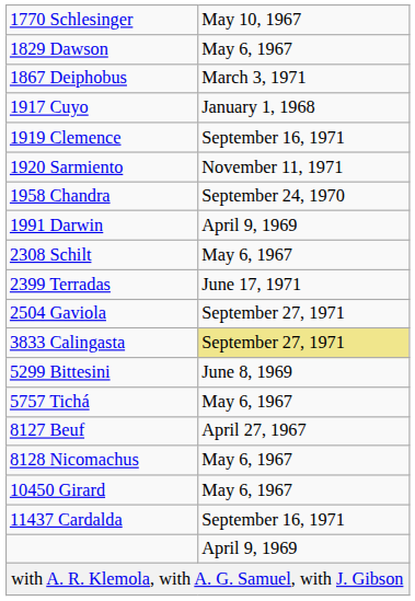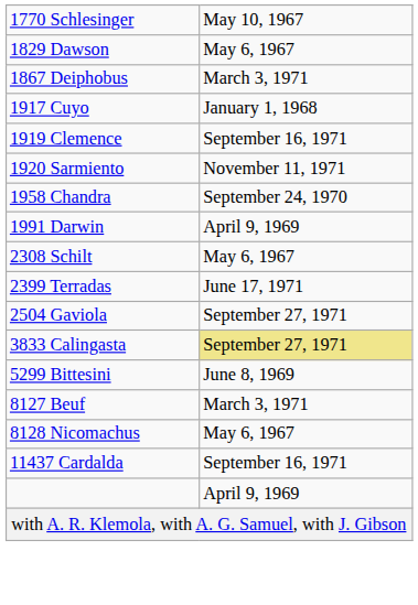 <table class="wikitable" align="right" style="margin: 1em; margin-top: 0; font-size: 0.9em;">
 <tr>
 <td><a href='#'>1770 Schlesinger</a> </td>
 <td>May 10, 1967</td>
 </tr>
 <tr>
 <td><a href='#'>1829 Dawson</a> </td>
 <td>May 6, 1967</td>
 </tr>
 <tr>
 <td><a href='#'>1867 Deiphobus</a></td>
 <td>March 3, 1971</td>
 </tr>
 <tr>
 <td><a href='#'>1917 Cuyo</a> </td>
 <td>January 1, 1968</td>
 </tr>
 <tr>
 <td><a href='#'>1919 Clemence</a> </td>
 <td>September 16, 1971</td>
 </tr>
 <tr>
 <td><a href='#'>1920 Sarmiento</a> </td>
 <td>November 11, 1971</td>
 </tr>
 <tr>
 <td><a href='#'>1958 Chandra</a></td>
 <td>September 24, 1970</td>
 </tr>
 <tr>
 <td><a href='#'>1991 Darwin</a> </td>
 <td>April 9, 1969</td>
 </tr>
 <tr>
 <td><a href='#'>2308 Schilt</a> </td>
 <td>May 6, 1967</td>
 </tr>
 <tr>
 <td><a href='#'>2399 Terradas</a></td>
 <td>June 17, 1971</td>
 </tr>
 <tr>
 <td><a href='#'>2504 Gaviola</a> </td>
 <td>September 27, 1971</td>
 </tr>
 <tr>
 <td><a href='#'>3833 Calingasta</a> </td>
 <td style="background: khaki;">September 27, 1971</td>
 </tr>
 <tr>
 <td><a href='#'>5299 Bittesini</a></td>
 <td>June 8, 1969</td>
 </tr>
 <tr>
-<td><a href='#'>5757 Tichá</a> </td>
-<td>May 6, 1967</td>
-</tr>
-<tr>
 <td><a href='#'>8127 Beuf</a></td>
-<td>April 27, 1967</td>
+<td>March 3, 1971</td>
 </tr>
 <tr>
 <td><a href='#'>8128 Nicomachus</a> </td>
-<td>May 6, 1967</td>
-</tr>
-<tr>
-<td><a href='#'>10450 Girard</a> </td>
 <td>May 6, 1967</td>
 </tr>
 <tr>
 <td><a href='#'>11437 Cardalda</a> </td>
 <td>September 16, 1971</td>
 </tr>
 <tr>
 <td></td>
 <td>April 9, 1969</td>
 </tr>
 <tr>
 <th colspan=2 style="font-weight: normal; text-align: left; padding: 4px;"> with <a href='#'>A. R. Klemola</a>,  with <a href='#'>A. G. Samuel</a>,  with <a href='#'>J. Gibson</a></th>
 </tr>
 </table>
